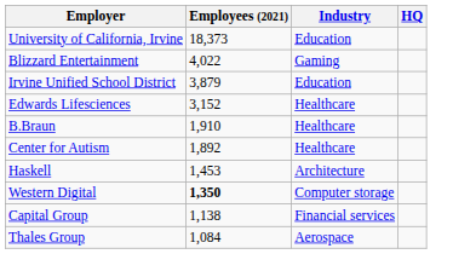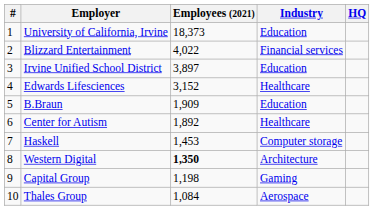 <table class="wikitable">
 <tr>
+<th>#</th>
 <th>Employer</th>
 <th>Employees <small>(2021)</small></th>
 <th><a href='#'>Industry</a></th>
 <th><a href='#'>HQ</a></th>
 </tr>
 <tr>
+<td>1</td>
 <td><a href='#'>University of California, Irvine</a></td>
 <td>18,373</td>
 <td><a href='#'>Education</a></td>
 <td></td>
 </tr>
 <tr>
+<td>2</td>
 <td><a href='#'>Blizzard Entertainment</a></td>
 <td>4,022</td>
-<td><a href='#'>Gaming</a></td>
+<td><a href='#'>Financial services</a></td>
 <td></td>
 </tr>
 <tr>
+<td>3</td>
 <td><a href='#'>Irvine Unified School District</a></td>
-<td>3,879</td>
+<td>3,897</td>
 <td><a href='#'>Education</a></td>
 <td></td>
 </tr>
 <tr>
+<td>4</td>
 <td><a href='#'>Edwards Lifesciences</a></td>
 <td>3,152</td>
 <td><a href='#'>Healthcare</a></td>
 <td></td>
 </tr>
 <tr>
+<td>5</td>
 <td><a href='#'>B.Braun</a></td>
-<td>1,910</td>
-<td><a href='#'>Healthcare</a></td>
+<td>1,909</td>
+<td><a href='#'>Education</a></td>
 <td></td>
 </tr>
 <tr>
+<td>6</td>
 <td><a href='#'>Center for Autism</a></td>
 <td>1,892</td>
 <td><a href='#'>Healthcare</a></td>
 <td></td>
 </tr>
 <tr>
+<td>7</td>
 <td><a href='#'>Haskell</a></td>
 <td>1,453</td>
+<td><a href='#'>Computer storage</a></td>
+<td></td>
+</tr>
+<tr>
+<td>8</td>
+<td><a href='#'>Western Digital</a></td>
+<td><strong>1,350</strong></td>
 <td><a href='#'>Architecture</a></td>
 <td></td>
 </tr>
 <tr>
-<td><a href='#'>Western Digital</a></td>
-<td><strong>1,350</strong></td>
-<td><a href='#'>Computer storage</a></td>
+<td>9</td>
+<td><a href='#'>Capital Group</a></td>
+<td>1,198</td>
+<td><a href='#'>Gaming</a></td>
 <td></td>
 </tr>
 <tr>
-<td><a href='#'>Capital Group</a></td>
-<td>1,138</td>
-<td><a href='#'>Financial services</a></td>
-<td></td>
-</tr>
-<tr>
+<td>10</td>
 <td><a href='#'>Thales Group</a></td>
 <td>1,084</td>
 <td><a href='#'>Aerospace</a></td>
 <td></td>
 </tr>
 </table>
